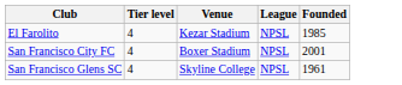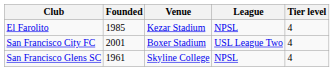 <table class="wikitable">
 <tr>
 <th>Club</th>
-<th>Tier level</th>
+<th>Founded</th>
 <th>Venue</th>
 <th>League</th>
-<th>Founded</th>
+<th>Tier level</th>
 </tr>
 <tr>
 <td><a href='#'>El Farolito</a></td>
-<td>4</td>
+<td>1985</td>
 <td><a href='#'>Kezar Stadium</a></td>
 <td><a href='#'>NPSL</a></td>
-<td>1985</td>
+<td>4</td>
 </tr>
 <tr>
 <td><a href='#'>San Francisco City FC</a></td>
+<td>2001</td>
+<td><a href='#'>Boxer Stadium</a></td>
+<td><a href='#'>USL League Two</a></td>
 <td>4</td>
-<td><a href='#'>Boxer Stadium</a></td>
-<td><a href='#'>NPSL</a></td>
-<td>2001</td>
 </tr>
 <tr>
 <td><a href='#'>San Francisco Glens SC</a></td>
-<td>4</td>
+<td>1961</td>
 <td><a href='#'>Skyline College</a></td>
 <td><a href='#'>NPSL</a></td>
-<td>1961</td>
+<td>4</td>
 </tr>
 </table>
